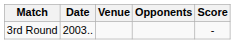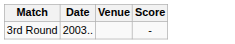 <table class="wikitable" style="text-align:center;">
 <tr>
 <th>Match</th>
 <th>Date</th>
 <th>Venue</th>
-<th>Opponents</th>
 <th>Score</th>
 </tr>
 <tr>
 <td>3rd Round</td>
 <td>2003..</td>
 <td><a href='#'></a></td>
-<td><a href='#'></a></td>
 <td>-</td>
 </tr>
 </table>
